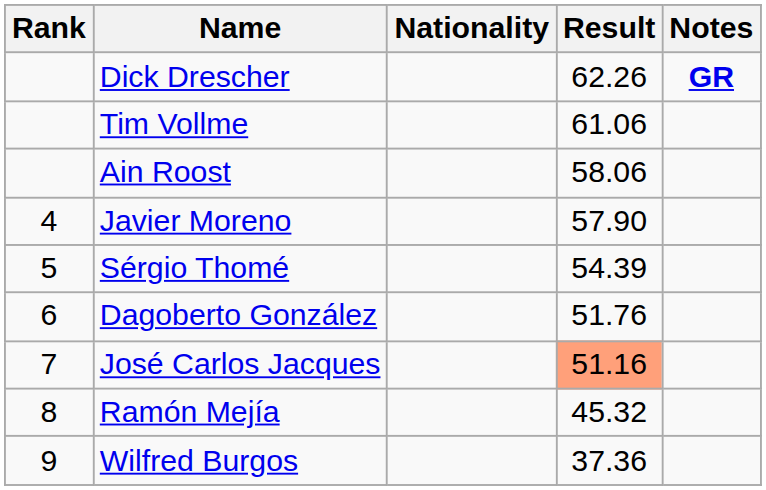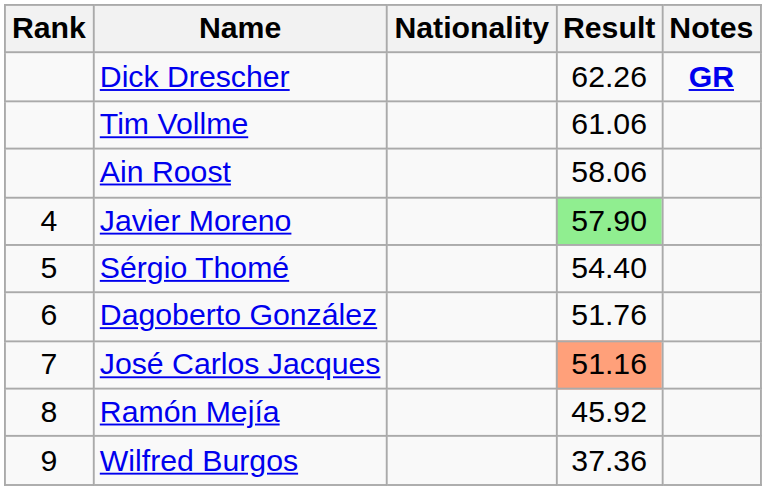 <table class="wikitable sortable" style="text-align:center">
 <tr>
 <th>Rank</th>
 <th>Name</th>
 <th>Nationality</th>
 <th>Result</th>
 <th>Notes</th>
 </tr>
 <tr>
 <td></td>
 <td align=left><a href='#'>Dick Drescher</a></td>
 <td align=left></td>
 <td>62.26</td>
 <td><strong><a href='#'>GR</a></strong></td>
 </tr>
 <tr>
 <td></td>
 <td align=left><a href='#'>Tim Vollme</a></td>
 <td align=left></td>
 <td>61.06</td>
 <td></td>
 </tr>
 <tr>
 <td></td>
 <td align=left><a href='#'>Ain Roost</a></td>
 <td align=left></td>
 <td>58.06</td>
 <td></td>
 </tr>
 <tr>
 <td>4</td>
 <td align=left><a href='#'>Javier Moreno</a></td>
 <td align=left></td>
-<td>57.90</td>
+<td style="background: lightgreen;">57.90</td>
 <td></td>
 </tr>
 <tr>
 <td>5</td>
 <td align=left><a href='#'>Sérgio Thomé</a></td>
 <td align=left></td>
-<td>54.39</td>
+<td>54.40</td>
 <td></td>
 </tr>
 <tr>
 <td>6</td>
 <td align=left><a href='#'>Dagoberto González</a></td>
 <td align=left></td>
 <td>51.76</td>
 <td></td>
 </tr>
 <tr>
 <td>7</td>
 <td align=left><a href='#'>José Carlos Jacques</a></td>
 <td align=left></td>
 <td style="background: lightsalmon;">51.16</td>
 <td></td>
 </tr>
 <tr>
 <td>8</td>
 <td align=left><a href='#'>Ramón Mejía</a></td>
 <td align=left></td>
-<td>45.32</td>
+<td>45.92</td>
 <td></td>
 </tr>
 <tr>
 <td>9</td>
 <td align=left><a href='#'>Wilfred Burgos</a></td>
 <td align=left></td>
 <td>37.36</td>
 <td></td>
 </tr>
 </table>
